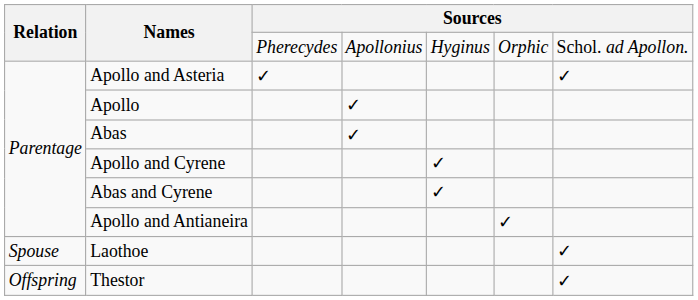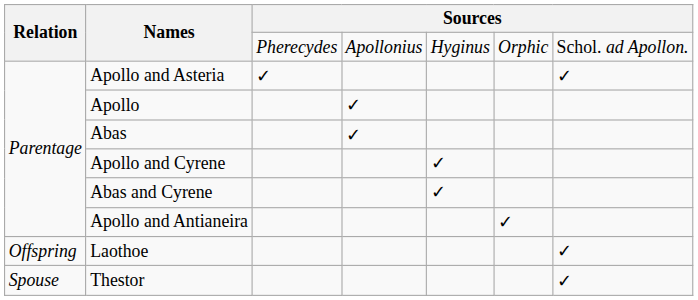 <table class="wikitable">
 <tr>
 <th rowspan="2">Relation</th>
 <th rowspan="2">Names</th>
 <th colspan="5">Sources</th>
 </tr>
 <tr>
 <td><em>Pherecydes</em></td>
 <td><em>Apollonius</em></td>
 <td><em>Hyginus</em></td>
 <td><em>Orphic</em></td>
 <td>Schol. <em>ad Apollon.</em></td>
 </tr>
 <tr>
 <td rowspan="6"><em>Parentage</em></td>
 <td>Apollo and Asteria</td>
 <td>✓</td>
 <td></td>
 <td></td>
 <td></td>
 <td>✓</td>
 </tr>
 <tr>
 <td>Apollo</td>
 <td></td>
 <td>✓</td>
 <td></td>
 <td></td>
 <td></td>
 </tr>
 <tr>
 <td>Abas</td>
 <td></td>
 <td>✓</td>
 <td></td>
 <td></td>
 <td></td>
 </tr>
 <tr>
 <td>Apollo and Cyrene</td>
 <td></td>
 <td></td>
 <td>✓</td>
 <td></td>
 <td></td>
 </tr>
 <tr>
 <td>Abas and Cyrene</td>
 <td></td>
 <td></td>
 <td>✓</td>
 <td></td>
 <td></td>
 </tr>
 <tr>
 <td>Apollo and Antianeira</td>
 <td></td>
 <td></td>
 <td></td>
 <td>✓</td>
 <td></td>
 </tr>
 <tr>
-<td><em>Spouse</em></td>
+<td><em>Offspring</em></td>
 <td>Laothoe</td>
 <td></td>
 <td></td>
 <td></td>
 <td></td>
 <td>✓</td>
 </tr>
 <tr>
-<td><em>Offspring</em></td>
+<td><em>Spouse</em></td>
 <td>Thestor</td>
 <td></td>
 <td></td>
 <td></td>
 <td></td>
 <td>✓</td>
 </tr>
 </table>
